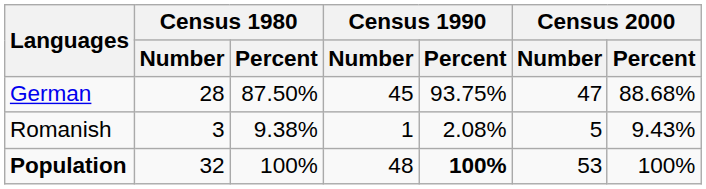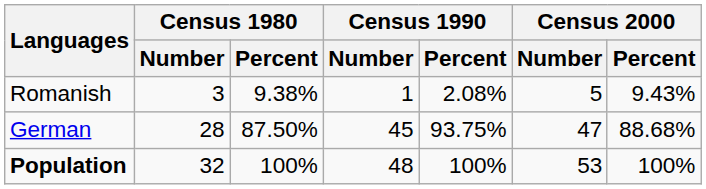 <table class="wikitable">
 <tr ---->
 <th rowspan="2">Languages</th>
 <th colspan="2">Census 1980</th>
 <th colspan="2">Census 1990</th>
 <th colspan="2">Census 2000</th>
 </tr>
 <tr ---->
 <th>Number</th>
 <th>Percent</th>
 <th>Number</th>
 <th>Percent</th>
 <th>Number</th>
 <th>Percent</th>
 </tr>
 <tr ---->
+<td>Romanish</td>
+<td align=right>3</td>
+<td align=right>9.38%</td>
+<td align=right>1</td>
+<td align=right>2.08%</td>
+<td align=right>5</td>
+<td align=right>9.43%</td>
+</tr>
+<tr ---->
 <td><a href='#'>German</a></td>
 <td align=right>28</td>
 <td align=right>87.50%</td>
 <td align=right>45</td>
 <td align=right>93.75%</td>
 <td align=right>47</td>
 <td align=right>88.68%</td>
 </tr>
-<tr ---->
-<td>Romanish</td>
-<td align=right>3</td>
-<td align=right>9.38%</td>
-<td align=right>1</td>
-<td align=right>2.08%</td>
-<td align=right>5</td>
-<td align=right>9.43%</td>
-</tr>
 <tr>
 <td><strong>Population</strong></td>
 <td align=right>32</td>
 <td align=right>100%</td>
 <td align=right>48</td>
-<td align=right><strong>100%</strong></td>
+<td align=right>100%</td>
 <td align=right>53</td>
 <td align=right>100%</td>
 </tr>
 </table>
